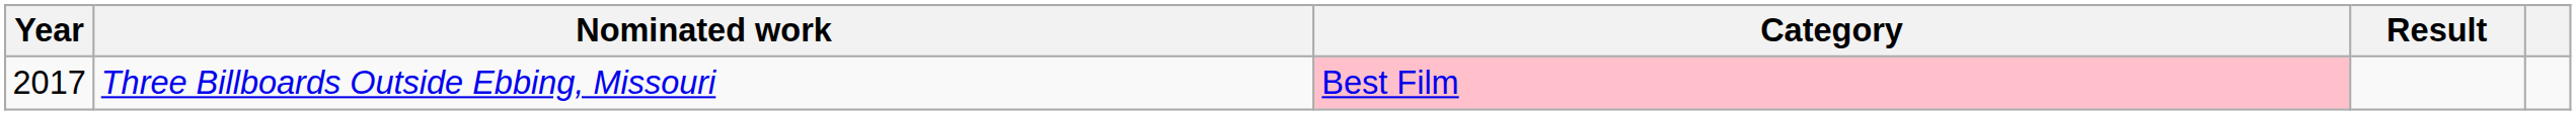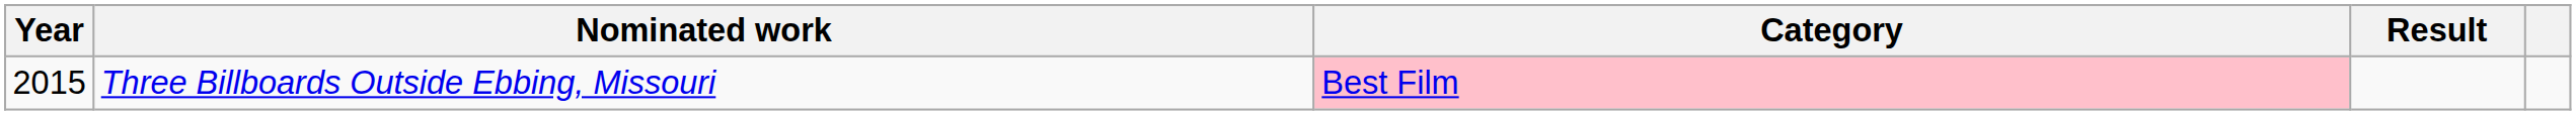 <table class="wikitable">
 <tr>
 <th scope="col" style="width:1em;">Year</th>
 <th scope="col" style="width:39em;">Nominated work</th>
 <th scope="col" style="width:33em;">Category</th>
 <th scope="col" style="width:5em;">Result</th>
 <th scope="col" style="width:1em;"></th>
 </tr>
 <tr>
-<td>2017</td>
+<td>2015</td>
 <td><em><a href='#'>Three Billboards Outside Ebbing, Missouri</a></em></td>
 <td style="background: pink;"><a href='#'>Best Film</a></td>
 <td></td>
 <td style="text-align:center;"></td>
 </tr>
 </table>
